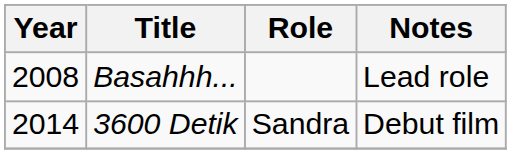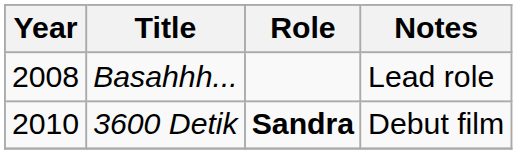 <table class="wikitable">
 <tr>
 <th>Year</th>
 <th>Title</th>
 <th>Role</th>
 <th>Notes</th>
 </tr>
 <tr>
 <td>2008</td>
 <td><em>Basahhh...</em></td>
 <td></td>
 <td>Lead role</td>
 </tr>
 <tr>
-<td>2014</td>
+<td>2010</td>
 <td><em>3600 Detik</em></td>
-<td>Sandra</td>
+<td><strong>Sandra</strong></td>
 <td>Debut film</td>
 </tr>
 <tr>
 </tr>
 </table>
